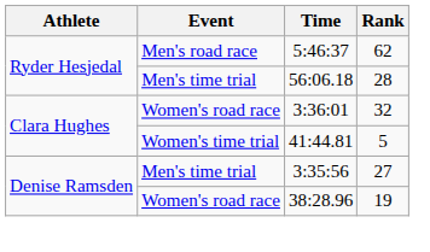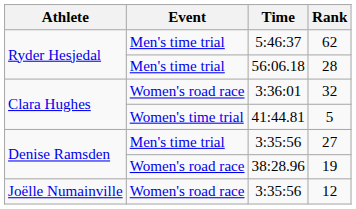 <table class="wikitable" style="font-size:90%">
 <tr>
 <th>Athlete</th>
 <th>Event</th>
 <th>Time</th>
 <th>Rank</th>
 </tr>
 <tr align=center>
 <td rowspan=2 align=left><a href='#'>Ryder Hesjedal</a></td>
-<td align=left><a href='#'>Men's road race</a></td>
+<td align=left><a href='#'>Men's time trial</a></td>
 <td>5:46:37</td>
 <td>62</td>
 </tr>
 <tr align=center>
 <td align=left><a href='#'>Men's time trial</a></td>
 <td>56:06.18</td>
 <td>28</td>
 </tr>
 <tr align=center>
 <td rowspan=2 align=left><a href='#'>Clara Hughes</a></td>
 <td align=left><a href='#'>Women's road race</a></td>
 <td>3:36:01</td>
 <td>32</td>
 </tr>
 <tr align=center>
 <td align=left><a href='#'>Women's time trial</a></td>
 <td>41:44.81</td>
 <td>5</td>
 </tr>
 <tr align=center>
 <td rowspan=2 align=left><a href='#'>Denise Ramsden</a></td>
 <td align=left><a href='#'>Men's time trial</a></td>
 <td>3:35:56</td>
 <td>27</td>
 </tr>
 <tr align=center>
 <td align=left><a href='#'>Women's road race</a></td>
 <td>38:28.96</td>
 <td>19</td>
 </tr>
+<tr align=center>
+<td align=left><a href='#'>Joëlle Numainville</a></td>
+<td align=left><a href='#'>Women's road race</a></td>
+<td>3:35:56</td>
+<td>12</td>
+</tr>
 </table>
